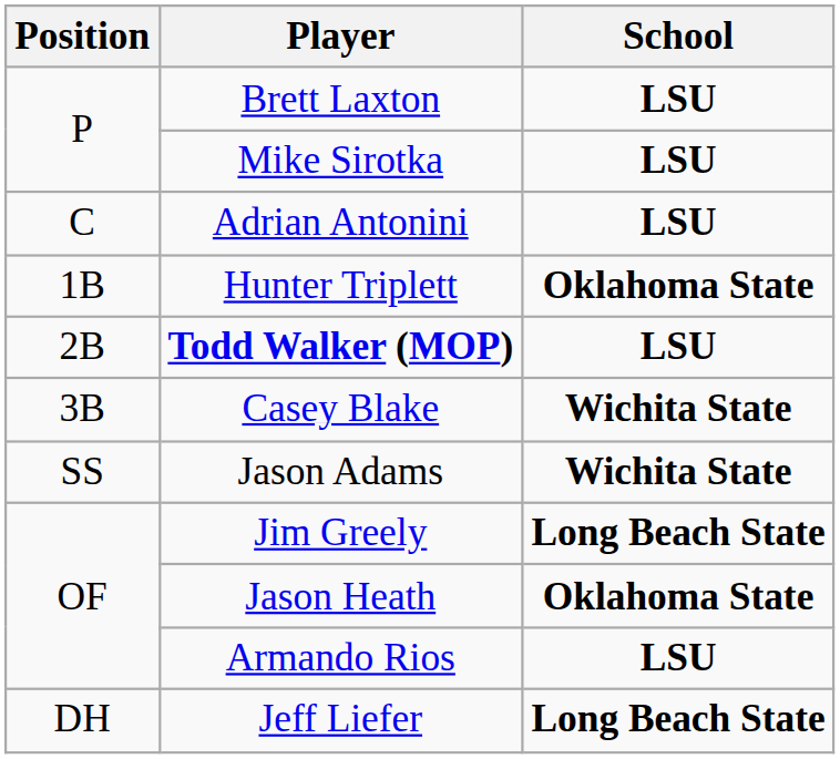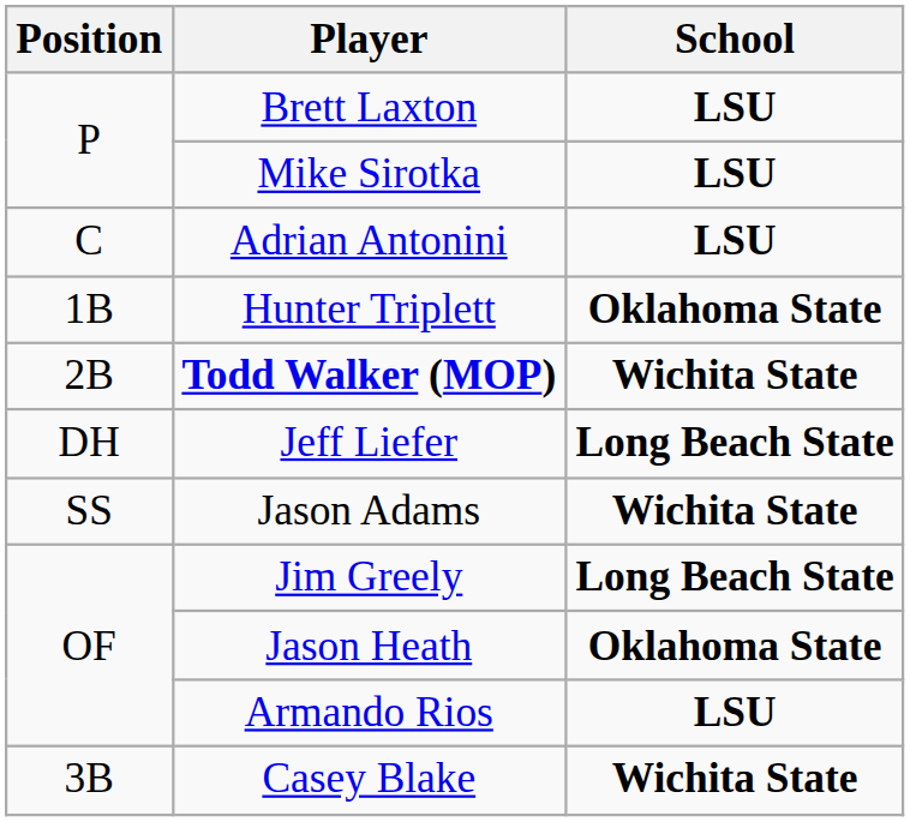 <table class="wikitable" style=text-align:center>
 <tr>
 <th>Position</th>
 <th>Player</th>
 <th>School</th>
 </tr>
 <tr>
 <td rowspan=2>P</td>
 <td><a href='#'>Brett Laxton</a></td>
 <td style=><strong>LSU</strong></td>
 </tr>
 <tr>
 <td><a href='#'>Mike Sirotka</a></td>
 <td style=><strong>LSU</strong></td>
 </tr>
 <tr>
 <td>C</td>
 <td><a href='#'>Adrian Antonini</a></td>
 <td style=><strong>LSU</strong></td>
 </tr>
 <tr>
 <td>1B</td>
 <td><a href='#'>Hunter Triplett</a></td>
 <td style=><strong>Oklahoma State</strong></td>
 </tr>
 <tr>
 <td>2B</td>
 <td><strong><a href='#'>Todd Walker</a> (<a href='#'>MOP</a>)</strong></td>
-<td style=><strong>LSU</strong></td>
+<td style=><strong>Wichita State</strong></td>
 </tr>
 <tr>
-<td>3B</td>
-<td><a href='#'>Casey Blake</a></td>
-<td style=><strong>Wichita State</strong></td>
+<td>DH</td>
+<td><a href='#'>Jeff Liefer</a></td>
+<td style=><strong>Long Beach State</strong></td>
 </tr>
 <tr>
 <td>SS</td>
 <td>Jason Adams</td>
 <td style=><strong>Wichita State</strong></td>
 </tr>
 <tr>
 <td rowspan=3>OF</td>
 <td><a href='#'>Jim Greely</a></td>
 <td style=><strong>Long Beach State</strong></td>
 </tr>
 <tr>
 <td><a href='#'>Jason Heath</a></td>
 <td style=><strong>Oklahoma State</strong></td>
 </tr>
 <tr>
 <td><a href='#'>Armando Rios</a></td>
 <td style=><strong>LSU</strong></td>
 </tr>
 <tr>
-<td>DH</td>
-<td><a href='#'>Jeff Liefer</a></td>
-<td style=><strong>Long Beach State</strong></td>
+<td>3B</td>
+<td><a href='#'>Casey Blake</a></td>
+<td style=><strong>Wichita State</strong></td>
 </tr>
 </table>
